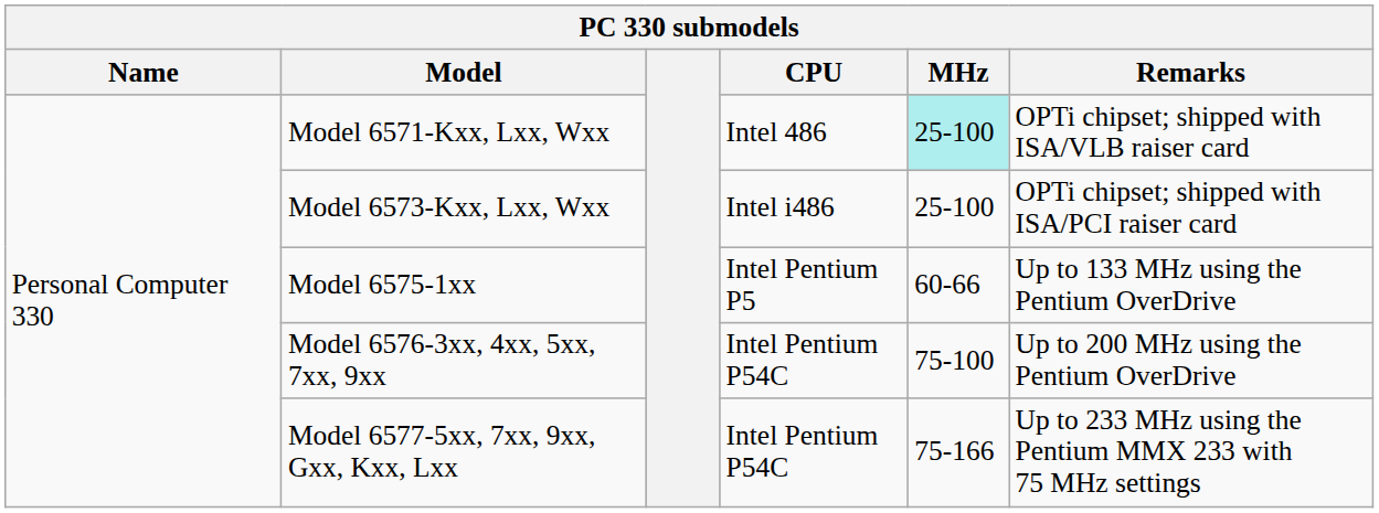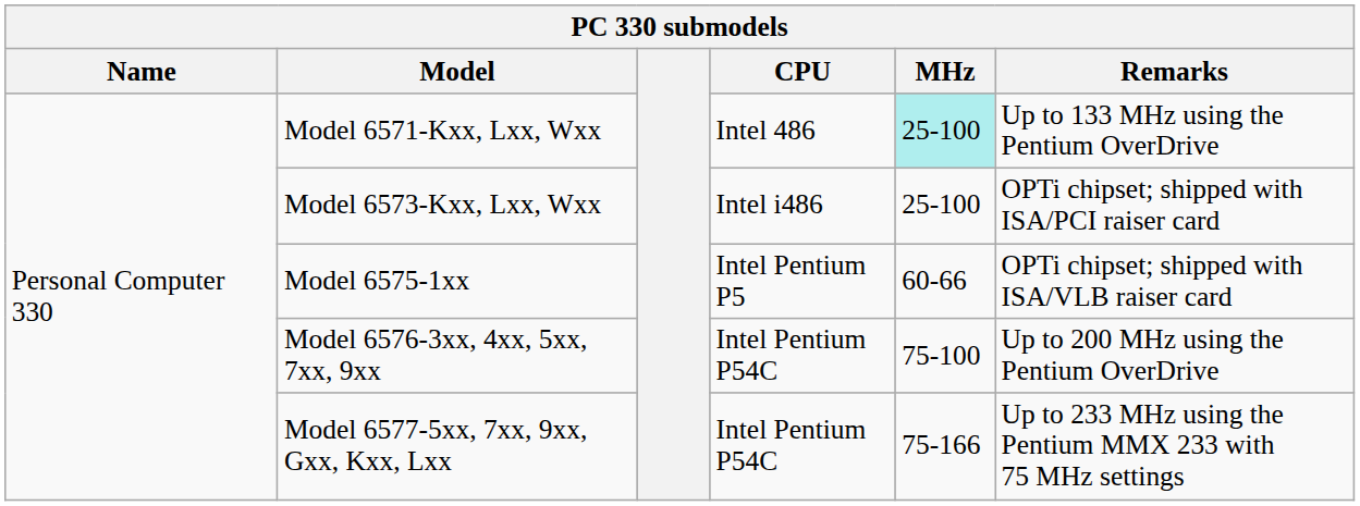 <table class="wikitable mw-collapsible mw-collapsed" style="text-align:left; min-width:780px;">
 <tr>
 <th colspan="6">PC 330 submodels</th>
 </tr>
 <tr>
 <th width="150">Name</th>
 <th width="200">Model</th>
 <th rowspan="6"></th>
 <th width="100">CPU</th>
 <th width="50">MHz</th>
 <th width="200">Remarks</th>
 </tr>
 <tr>
 <td rowspan="5">Personal Computer 330</td>
 <td>Model 6571-Kxx, Lxx, Wxx</td>
 <td>Intel 486</td>
 <td style="background: paleturquoise;">25-100</td>
-<td>OPTi chipset; shipped with ISA/VLB raiser card</td>
+<td>Up to 133 MHz using the Pentium OverDrive</td>
 </tr>
 <tr>
 <td>Model 6573-Kxx, Lxx, Wxx</td>
 <td>Intel i486</td>
 <td>25-100</td>
 <td>OPTi chipset; shipped with ISA/PCI raiser card</td>
 </tr>
 <tr>
 <td>Model 6575-1xx</td>
 <td>Intel Pentium P5</td>
 <td>60-66</td>
-<td>Up to 133 MHz using the Pentium OverDrive</td>
+<td>OPTi chipset; shipped with ISA/VLB raiser card</td>
 </tr>
 <tr>
 <td>Model 6576-3xx, 4xx, 5xx, 7xx, 9xx</td>
 <td>Intel Pentium P54C</td>
 <td>75-100</td>
 <td>Up to 200 MHz using the Pentium OverDrive</td>
 </tr>
 <tr>
 <td>Model 6577-5xx, 7xx, 9xx, Gxx, Kxx, Lxx</td>
 <td>Intel Pentium P54C</td>
 <td>75-166</td>
 <td>Up to 233 MHz using the Pentium MMX 233 with 75 MHz settings</td>
 </tr>
 </table>
